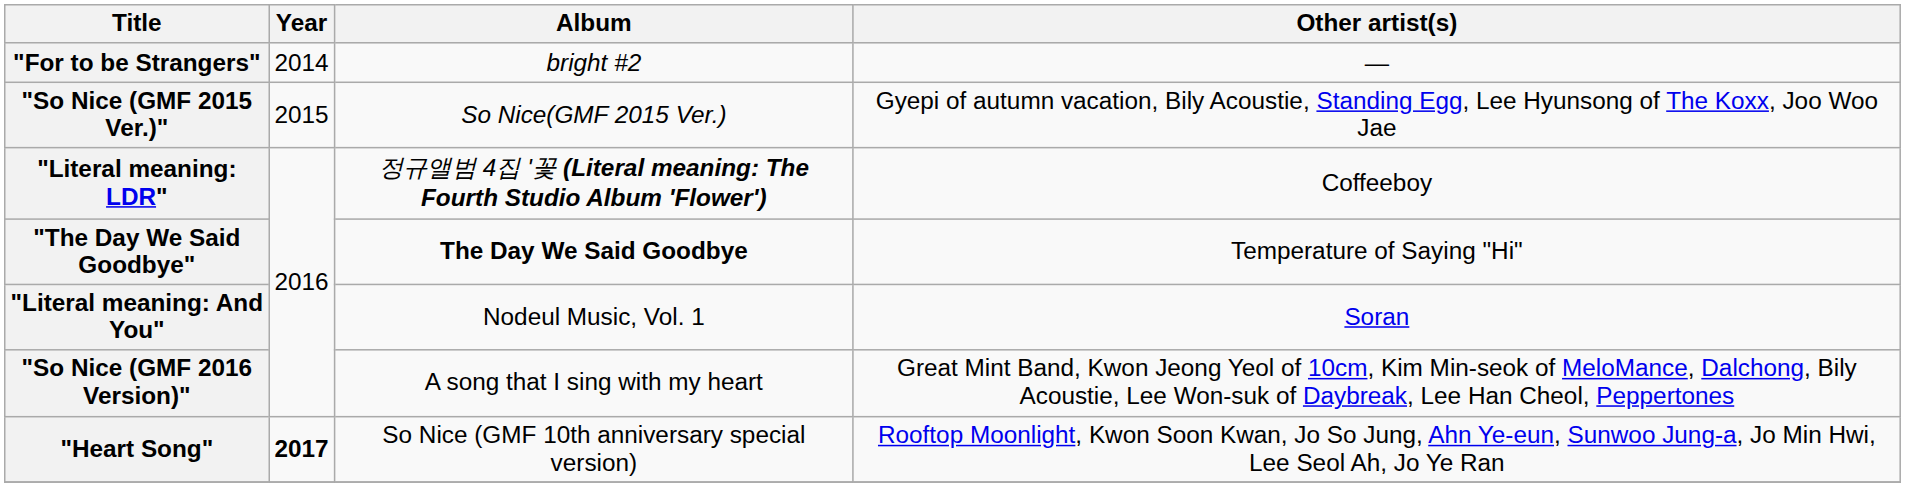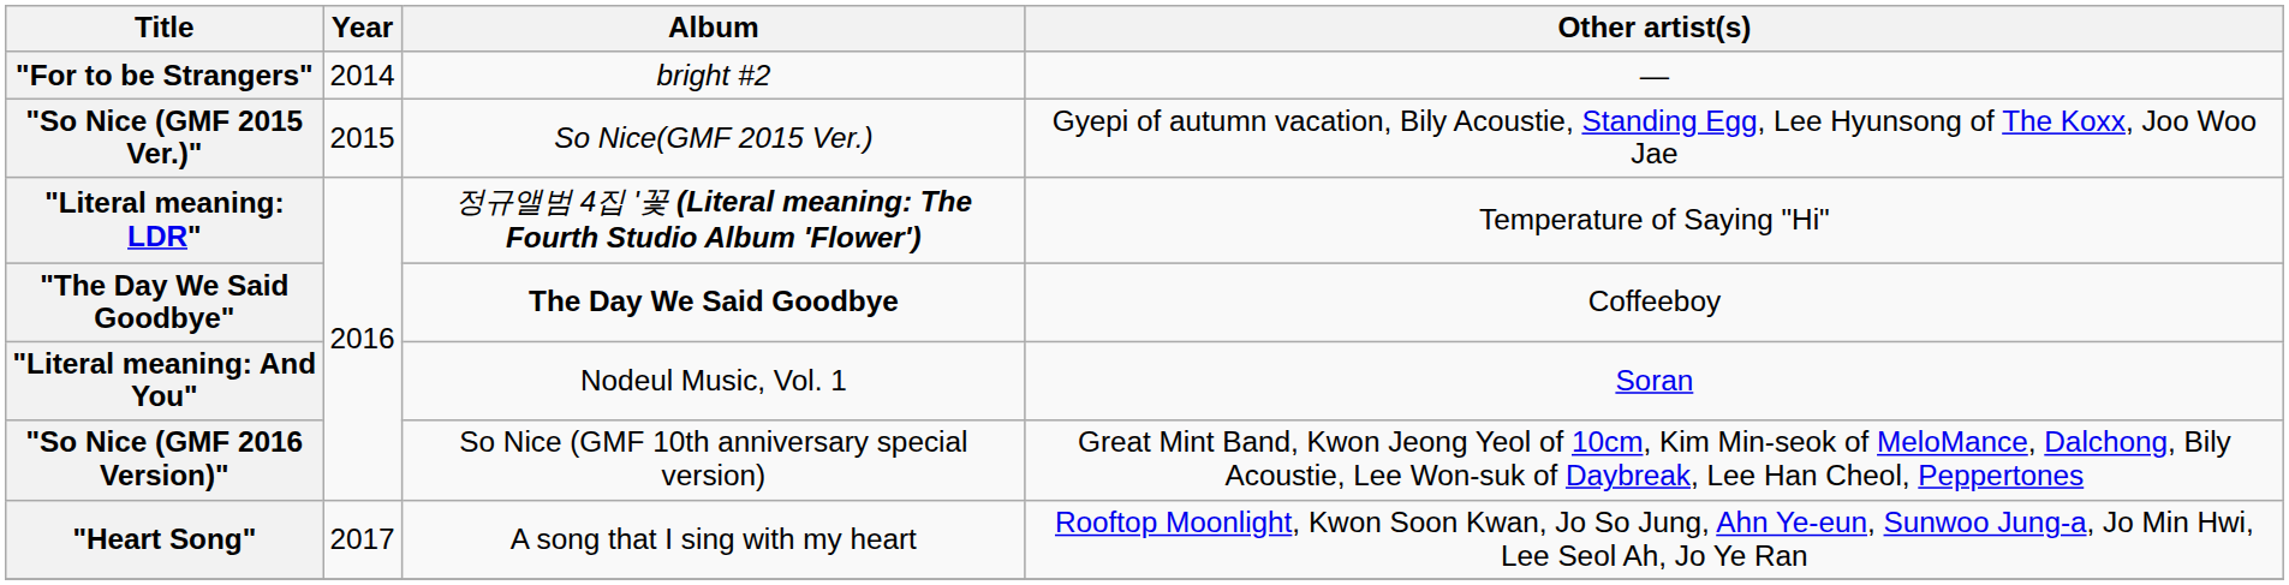 <table class="wikitable plainrowheaders" style="text-align:center;">
 <tr>
 <th scope="col">Title</th>
 <th scope="col">Year</th>
 <th scope="col">Album</th>
 <th scope="col">Other artist(s)</th>
 </tr>
 <tr>
 <th scope="row">"For to be Strangers" </th>
 <td>2014</td>
 <td><em>bright #2</em></td>
 <td>—</td>
 </tr>
 <tr>
 <th scope="row">"So Nice (GMF 2015 Ver.)"</th>
 <td>2015</td>
 <td><em>So Nice(GMF 2015 Ver.)</em></td>
 <td>Gyepi of autumn vacation, Bily Acoustie, <a href='#'>Standing Egg</a>, Lee Hyunsong of <a href='#'>The Koxx</a>, Joo Woo Jae</td>
 </tr>
 <tr>
 <th scope="row">"Literal meaning: <a href='#'>LDR</a>" </th>
 <td rowspan="4">2016</td>
 <td><em>정규앨범 4집 '꽃<strong> (Literal meaning: The Fourth Studio Album 'Flower')</td>
-<td>Coffeeboy</td>
+<td>Temperature of Saying "Hi"</td>
 </tr>
 <tr>
 <th scope="row">"The Day We Said Goodbye" </th>
 <td><strong></em>The Day We Said Goodbye<em></strong></td>
-<td>Temperature of Saying "Hi"</td>
+<td>Coffeeboy</td>
 </tr>
 <tr>
 <th scope="row">"Literal meaning: And You" </th>
 <td></em>Nodeul Music, Vol. 1<em></td>
 <td><a href='#'>Soran</a></td>
 </tr>
 <tr>
 <th scope="row">"So Nice (GMF 2016 Version)"</th>
-<td></em>A song that I sing with my heart<em></td>
+<td></em>So Nice (GMF 10th anniversary special version)<em></td>
 <td>Great Mint Band, Kwon Jeong Yeol of <a href='#'>10cm</a>, Kim Min-seok of <a href='#'>MeloMance</a>, <a href='#'>Dalchong</a>, Bily Acoustie, Lee Won-suk of <a href='#'>Daybreak</a>, Lee Han Cheol, <a href='#'>Peppertones</a></td>
 </tr>
 <tr>
 <th scope="row">"Heart Song" </th>
-<td><strong>2017</strong></td>
-<td></em>So Nice (GMF 10th anniversary special version)<em></td>
+<td>2017</td>
+<td></em>A song that I sing with my heart<em></td>
 <td><a href='#'>Rooftop Moonlight</a>, Kwon Soon Kwan,  Jo So Jung, <a href='#'>Ahn Ye-eun</a>, <a href='#'>Sunwoo Jung-a</a>, Jo Min Hwi, Lee Seol Ah, Jo Ye Ran</td>
 </tr>
 <tr>
 </tr>
 </table>
